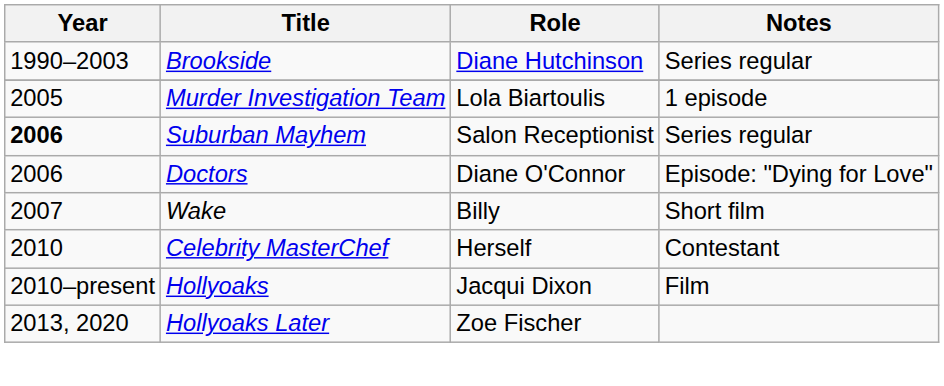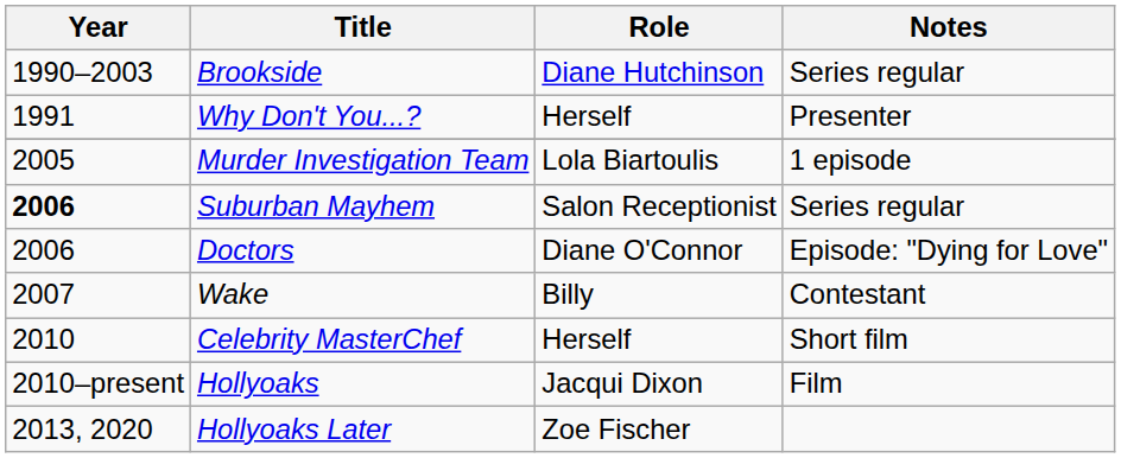 <table class="wikitable">
 <tr>
 <th>Year</th>
 <th>Title</th>
 <th>Role</th>
 <th>Notes</th>
 </tr>
 <tr>
 <td>1990–2003</td>
 <td><em><a href='#'>Brookside</a></em></td>
 <td><a href='#'>Diane Hutchinson</a></td>
 <td>Series regular</td>
+</tr>
+<tr>
+<td>1991</td>
+<td><em><a href='#'>Why Don't You...?</a></em></td>
+<td>Herself</td>
+<td>Presenter</td>
 </tr>
 <tr>
 </tr>
 <tr>
 <td>2005</td>
 <td><em><a href='#'>Murder Investigation Team</a></em></td>
 <td>Lola Biartoulis</td>
 <td>1 episode</td>
 </tr>
 <tr>
 <td><strong>2006</strong></td>
 <td><em><a href='#'>Suburban Mayhem</a></em></td>
 <td>Salon Receptionist</td>
 <td>Series regular</td>
 </tr>
 <tr>
 <td>2006</td>
 <td><em><a href='#'>Doctors</a></em></td>
 <td>Diane O'Connor</td>
 <td>Episode: "Dying for Love"</td>
 </tr>
 <tr>
 <td>2007</td>
 <td><em>Wake</em></td>
 <td>Billy</td>
-<td>Short film</td>
+<td>Contestant</td>
 </tr>
 <tr>
 <td>2010</td>
 <td><em><a href='#'>Celebrity MasterChef</a></em></td>
 <td>Herself</td>
-<td>Contestant</td>
+<td>Short film</td>
 </tr>
 <tr>
 <td>2010–present</td>
 <td><em><a href='#'>Hollyoaks</a></em></td>
 <td>Jacqui Dixon</td>
 <td>Film</td>
 </tr>
 <tr>
 <td>2013, 2020</td>
 <td><em><a href='#'>Hollyoaks Later</a></em></td>
 <td>Zoe Fischer</td>
 <td></td>
 </tr>
 </table>
